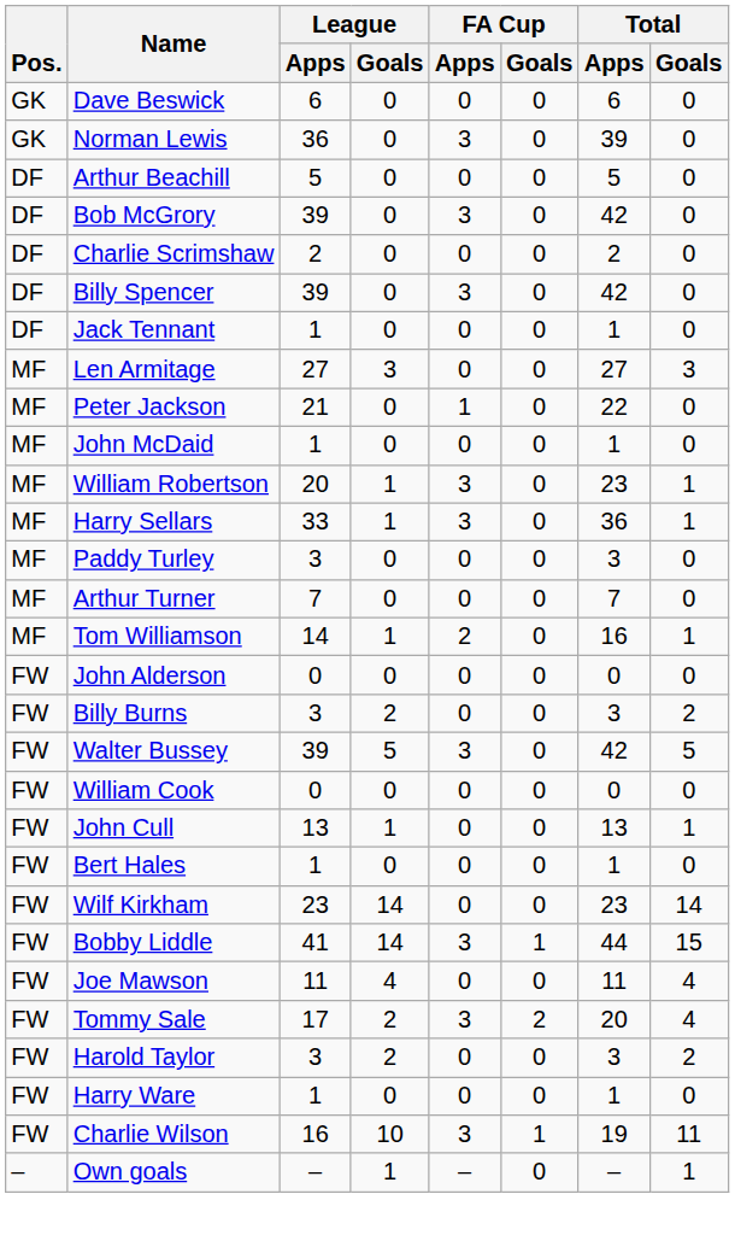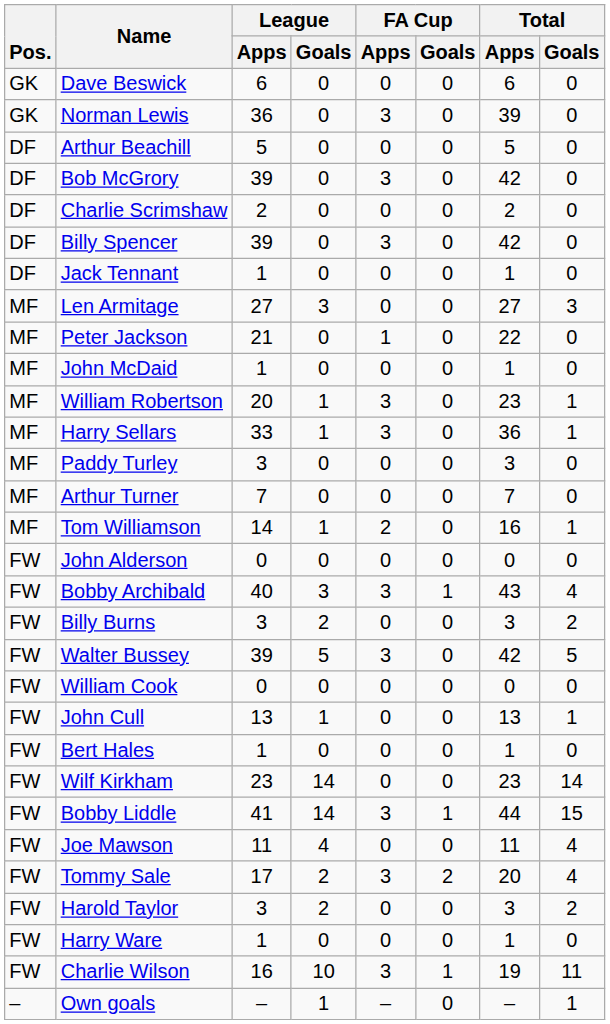 <table class="wikitable" style="text-align:center">
 <tr>
 <th rowspan="2" valign="bottom">Pos.</th>
 <th rowspan="2">Name</th>
 <th colspan="2" width="85">League</th>
 <th colspan="2" width="85">FA Cup</th>
 <th colspan="2" width="85">Total</th>
 </tr>
 <tr>
 <th>Apps</th>
 <th>Goals</th>
 <th>Apps</th>
 <th>Goals</th>
 <th>Apps</th>
 <th>Goals</th>
 </tr>
 <tr>
 <td align="left">GK</td>
 <td align="left"> <a href='#'>Dave Beswick</a></td>
 <td>6</td>
 <td>0</td>
 <td>0</td>
 <td>0</td>
 <td>6</td>
 <td>0</td>
 </tr>
 <tr>
 <td align="left">GK</td>
 <td align="left"> <a href='#'>Norman Lewis</a></td>
 <td>36</td>
 <td>0</td>
 <td>3</td>
 <td>0</td>
 <td>39</td>
 <td>0</td>
 </tr>
 <tr>
 <td align="left">DF</td>
 <td align="left"> <a href='#'>Arthur Beachill</a></td>
 <td>5</td>
 <td>0</td>
 <td>0</td>
 <td>0</td>
 <td>5</td>
 <td>0</td>
 </tr>
 <tr>
 <td align="left">DF</td>
 <td align="left"> <a href='#'>Bob McGrory</a></td>
 <td>39</td>
 <td>0</td>
 <td>3</td>
 <td>0</td>
 <td>42</td>
 <td>0</td>
 </tr>
 <tr>
 <td align="left">DF</td>
 <td align="left"> <a href='#'>Charlie Scrimshaw</a></td>
 <td>2</td>
 <td>0</td>
 <td>0</td>
 <td>0</td>
 <td>2</td>
 <td>0</td>
 </tr>
 <tr>
 <td align="left">DF</td>
 <td align="left"> <a href='#'>Billy Spencer</a></td>
 <td>39</td>
 <td>0</td>
 <td>3</td>
 <td>0</td>
 <td>42</td>
 <td>0</td>
 </tr>
 <tr>
 <td align="left">DF</td>
 <td align="left"> <a href='#'>Jack Tennant</a></td>
 <td>1</td>
 <td>0</td>
 <td>0</td>
 <td>0</td>
 <td>1</td>
 <td>0</td>
 </tr>
 <tr>
 <td align="left">MF</td>
 <td align="left"> <a href='#'>Len Armitage</a></td>
 <td>27</td>
 <td>3</td>
 <td>0</td>
 <td>0</td>
 <td>27</td>
 <td>3</td>
 </tr>
 <tr>
 <td align="left">MF</td>
 <td align="left"> <a href='#'>Peter Jackson</a></td>
 <td>21</td>
 <td>0</td>
 <td>1</td>
 <td>0</td>
 <td>22</td>
 <td>0</td>
 </tr>
 <tr>
 <td align="left">MF</td>
 <td align="left"> <a href='#'>John McDaid</a></td>
 <td>1</td>
 <td>0</td>
 <td>0</td>
 <td>0</td>
 <td>1</td>
 <td>0</td>
 </tr>
 <tr>
 <td align="left">MF</td>
 <td align="left"> <a href='#'>William Robertson</a></td>
 <td>20</td>
 <td>1</td>
 <td>3</td>
 <td>0</td>
 <td>23</td>
 <td>1</td>
 </tr>
 <tr>
 <td align="left">MF</td>
 <td align="left"> <a href='#'>Harry Sellars</a></td>
 <td>33</td>
 <td>1</td>
 <td>3</td>
 <td>0</td>
 <td>36</td>
 <td>1</td>
 </tr>
 <tr>
 <td align="left">MF</td>
 <td align="left"> <a href='#'>Paddy Turley</a></td>
 <td>3</td>
 <td>0</td>
 <td>0</td>
 <td>0</td>
 <td>3</td>
 <td>0</td>
 </tr>
 <tr>
 <td align="left">MF</td>
 <td align="left"> <a href='#'>Arthur Turner</a></td>
 <td>7</td>
 <td>0</td>
 <td>0</td>
 <td>0</td>
 <td>7</td>
 <td>0</td>
 </tr>
 <tr>
 <td align="left">MF</td>
 <td align="left"> <a href='#'>Tom Williamson</a></td>
 <td>14</td>
 <td>1</td>
 <td>2</td>
 <td>0</td>
 <td>16</td>
 <td>1</td>
 </tr>
 <tr>
 <td align="left">FW</td>
 <td align="left"> <a href='#'>John Alderson</a></td>
 <td>0</td>
 <td>0</td>
 <td>0</td>
 <td>0</td>
 <td>0</td>
 <td>0</td>
 </tr>
 <tr>
 <td align="left">FW</td>
+<td align="left"> <a href='#'>Bobby Archibald</a></td>
+<td>40</td>
+<td>3</td>
+<td>3</td>
+<td>1</td>
+<td>43</td>
+<td>4</td>
+</tr>
+<tr>
+<td align="left">FW</td>
 <td align="left"> <a href='#'>Billy Burns</a></td>
 <td>3</td>
 <td>2</td>
 <td>0</td>
 <td>0</td>
 <td>3</td>
 <td>2</td>
 </tr>
 <tr>
 <td align="left">FW</td>
 <td align="left"> <a href='#'>Walter Bussey</a></td>
 <td>39</td>
 <td>5</td>
 <td>3</td>
 <td>0</td>
 <td>42</td>
 <td>5</td>
 </tr>
 <tr>
 <td align="left">FW</td>
 <td align="left"> <a href='#'>William Cook</a></td>
 <td>0</td>
 <td>0</td>
 <td>0</td>
 <td>0</td>
 <td>0</td>
 <td>0</td>
 </tr>
 <tr>
 <td align="left">FW</td>
 <td align="left"> <a href='#'>John Cull</a></td>
 <td>13</td>
 <td>1</td>
 <td>0</td>
 <td>0</td>
 <td>13</td>
 <td>1</td>
 </tr>
 <tr>
 <td align="left">FW</td>
 <td align="left"> <a href='#'>Bert Hales</a></td>
 <td>1</td>
 <td>0</td>
 <td>0</td>
 <td>0</td>
 <td>1</td>
 <td>0</td>
 </tr>
 <tr>
 <td align="left">FW</td>
 <td align="left"> <a href='#'>Wilf Kirkham</a></td>
 <td>23</td>
 <td>14</td>
 <td>0</td>
 <td>0</td>
 <td>23</td>
 <td>14</td>
 </tr>
 <tr>
 <td align="left">FW</td>
 <td align="left"> <a href='#'>Bobby Liddle</a></td>
 <td>41</td>
 <td>14</td>
 <td>3</td>
 <td>1</td>
 <td>44</td>
 <td>15</td>
 </tr>
 <tr>
 <td align="left">FW</td>
 <td align="left"> <a href='#'>Joe Mawson</a></td>
 <td>11</td>
 <td>4</td>
 <td>0</td>
 <td>0</td>
 <td>11</td>
 <td>4</td>
 </tr>
 <tr>
 <td align="left">FW</td>
 <td align="left"> <a href='#'>Tommy Sale</a></td>
 <td>17</td>
 <td>2</td>
 <td>3</td>
 <td>2</td>
 <td>20</td>
 <td>4</td>
 </tr>
 <tr>
 <td align="left">FW</td>
 <td align="left"> <a href='#'>Harold Taylor</a></td>
 <td>3</td>
 <td>2</td>
 <td>0</td>
 <td>0</td>
 <td>3</td>
 <td>2</td>
 </tr>
 <tr>
 <td align="left">FW</td>
 <td align="left"> <a href='#'>Harry Ware</a></td>
 <td>1</td>
 <td>0</td>
 <td>0</td>
 <td>0</td>
 <td>1</td>
 <td>0</td>
 </tr>
 <tr>
 <td align="left">FW</td>
 <td align="left"> <a href='#'>Charlie Wilson</a></td>
 <td>16</td>
 <td>10</td>
 <td>3</td>
 <td>1</td>
 <td>19</td>
 <td>11</td>
 </tr>
 <tr>
 <td align="left">–</td>
 <td align="left"><a href='#'>Own goals</a></td>
 <td>–</td>
 <td>1</td>
 <td>–</td>
 <td>0</td>
 <td>–</td>
 <td>1</td>
 </tr>
 </table>
